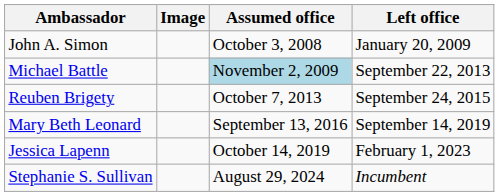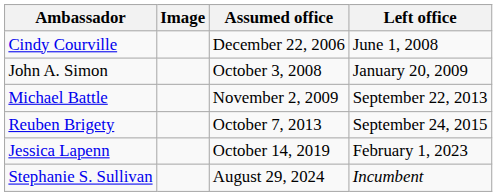 <table class="wikitable">
 <tr>
 <th>Ambassador</th>
 <th>Image</th>
 <th>Assumed office</th>
 <th>Left office</th>
+</tr>
+<tr>
+<td><a href='#'>Cindy Courville</a></td>
+<td></td>
+<td>December 22, 2006</td>
+<td>June 1, 2008</td>
 </tr>
 <tr>
 <td>John A. Simon</td>
 <td></td>
 <td>October 3, 2008</td>
 <td>January 20, 2009</td>
 </tr>
 <tr>
 <td><a href='#'>Michael Battle</a></td>
 <td></td>
-<td style="background: lightblue;">November 2, 2009</td>
+<td>November 2, 2009</td>
 <td>September 22, 2013</td>
 </tr>
 <tr>
 <td><a href='#'>Reuben Brigety</a></td>
 <td></td>
 <td>October 7, 2013</td>
 <td>September 24, 2015</td>
-</tr>
-<tr>
-<td><a href='#'>Mary Beth Leonard</a></td>
-<td></td>
-<td>September 13, 2016</td>
-<td>September 14, 2019</td>
 </tr>
 <tr>
 <td><a href='#'>Jessica Lapenn</a></td>
 <td></td>
 <td>October 14, 2019</td>
 <td>February 1, 2023</td>
 </tr>
 <tr>
 <td><a href='#'>Stephanie S. Sullivan</a></td>
 <td></td>
 <td>August 29, 2024</td>
 <td><em>Incumbent</em></td>
 </tr>
 </table>
